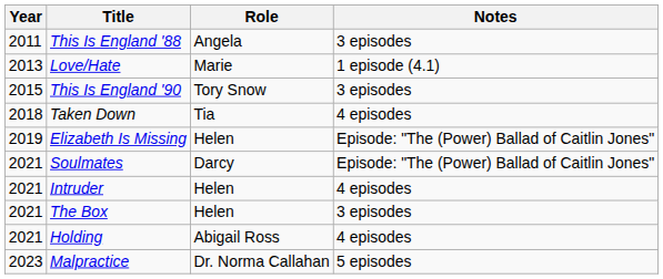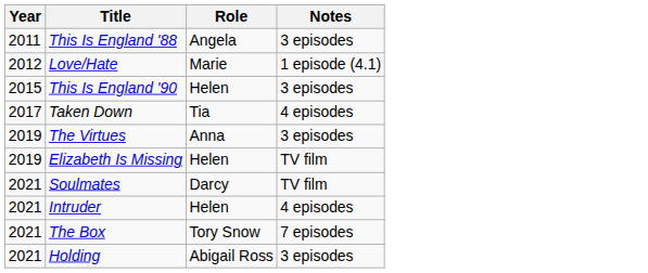 <table class="wikitable plainrowheaders unsortable">
 <tr>
 <th scope="col">Year</th>
 <th scope="col">Title</th>
 <th scope="col">Role</th>
 <th scope="col" class="unsortable">Notes</th>
 </tr>
 <tr>
 <td>2011</td>
 <td><em> <a href='#'>This Is England '88</a> </em></td>
 <td>Angela</td>
 <td>3 episodes</td>
 </tr>
 <tr>
-<td>2013</td>
+<td>2012</td>
 <td><em><a href='#'>Love/Hate</a></em></td>
 <td>Marie</td>
 <td>1 episode (4.1)</td>
 </tr>
 <tr>
 <td>2015</td>
 <td><em><a href='#'>This Is England '90</a></em></td>
-<td>Tory Snow</td>
+<td>Helen</td>
 <td>3 episodes</td>
 </tr>
 <tr>
-<td>2018</td>
+<td>2017</td>
 <td><em>Taken Down</em></td>
 <td>Tia</td>
 <td>4 episodes</td>
 </tr>
 <tr>
 <td>2019</td>
+<td><em><a href='#'>The Virtues</a></em></td>
+<td>Anna</td>
+<td>3 episodes</td>
+</tr>
+<tr>
+<td>2019</td>
 <td><em><a href='#'>Elizabeth Is Missing</a></em></td>
 <td>Helen</td>
-<td>Episode: "The (Power) Ballad of Caitlin Jones"</td>
+<td>TV film</td>
 </tr>
 <tr>
 <td>2021</td>
 <td><em><a href='#'>Soulmates</a></em></td>
 <td>Darcy</td>
-<td>Episode: "The (Power) Ballad of Caitlin Jones"</td>
+<td>TV film</td>
 </tr>
 <tr>
 <td>2021</td>
 <td><em><a href='#'>Intruder</a></em></td>
 <td>Helen</td>
 <td>4 episodes</td>
 </tr>
 <tr>
 <td>2021</td>
 <td><em><a href='#'>The Box</a></em></td>
-<td>Helen</td>
-<td>3 episodes</td>
+<td>Tory Snow</td>
+<td>7 episodes</td>
 </tr>
 <tr>
 <td>2021</td>
 <td><em><a href='#'>Holding</a></em></td>
 <td>Abigail Ross</td>
-<td>4 episodes</td>
-</tr>
-<tr>
-<td>2023</td>
-<td><em><a href='#'>Malpractice</a></em></td>
-<td>Dr. Norma Callahan</td>
-<td>5 episodes</td>
+<td>3 episodes</td>
 </tr>
 </table>
